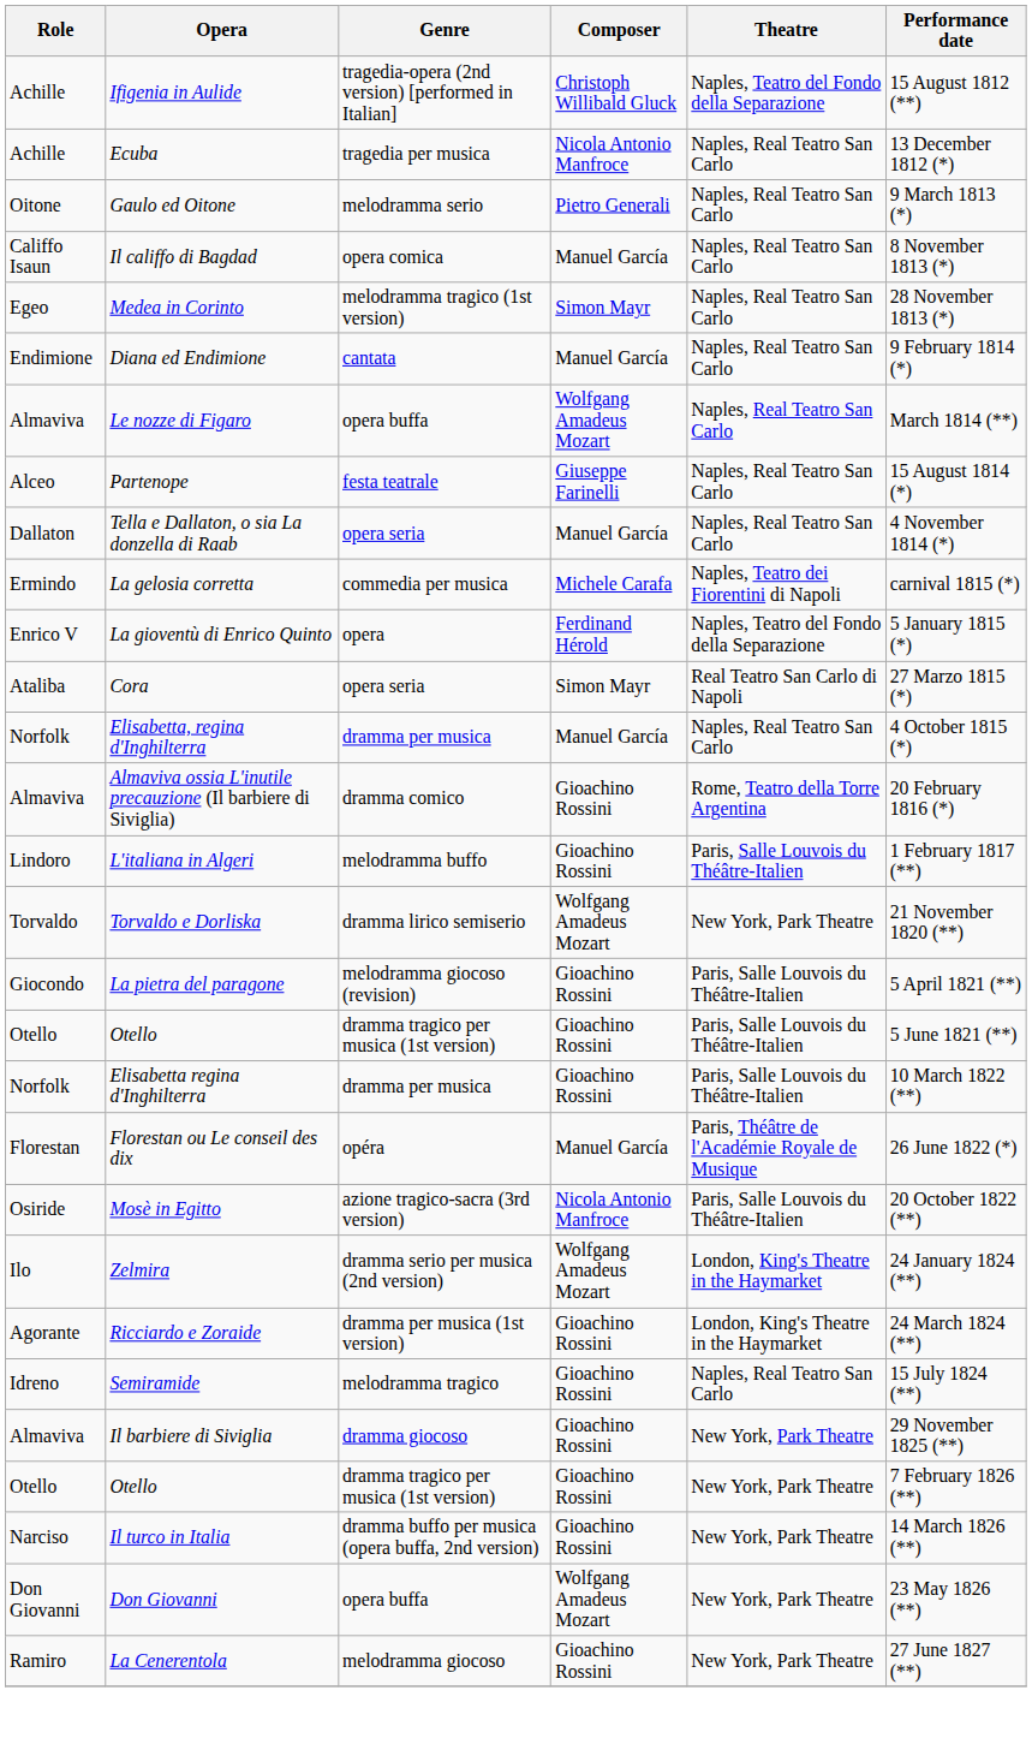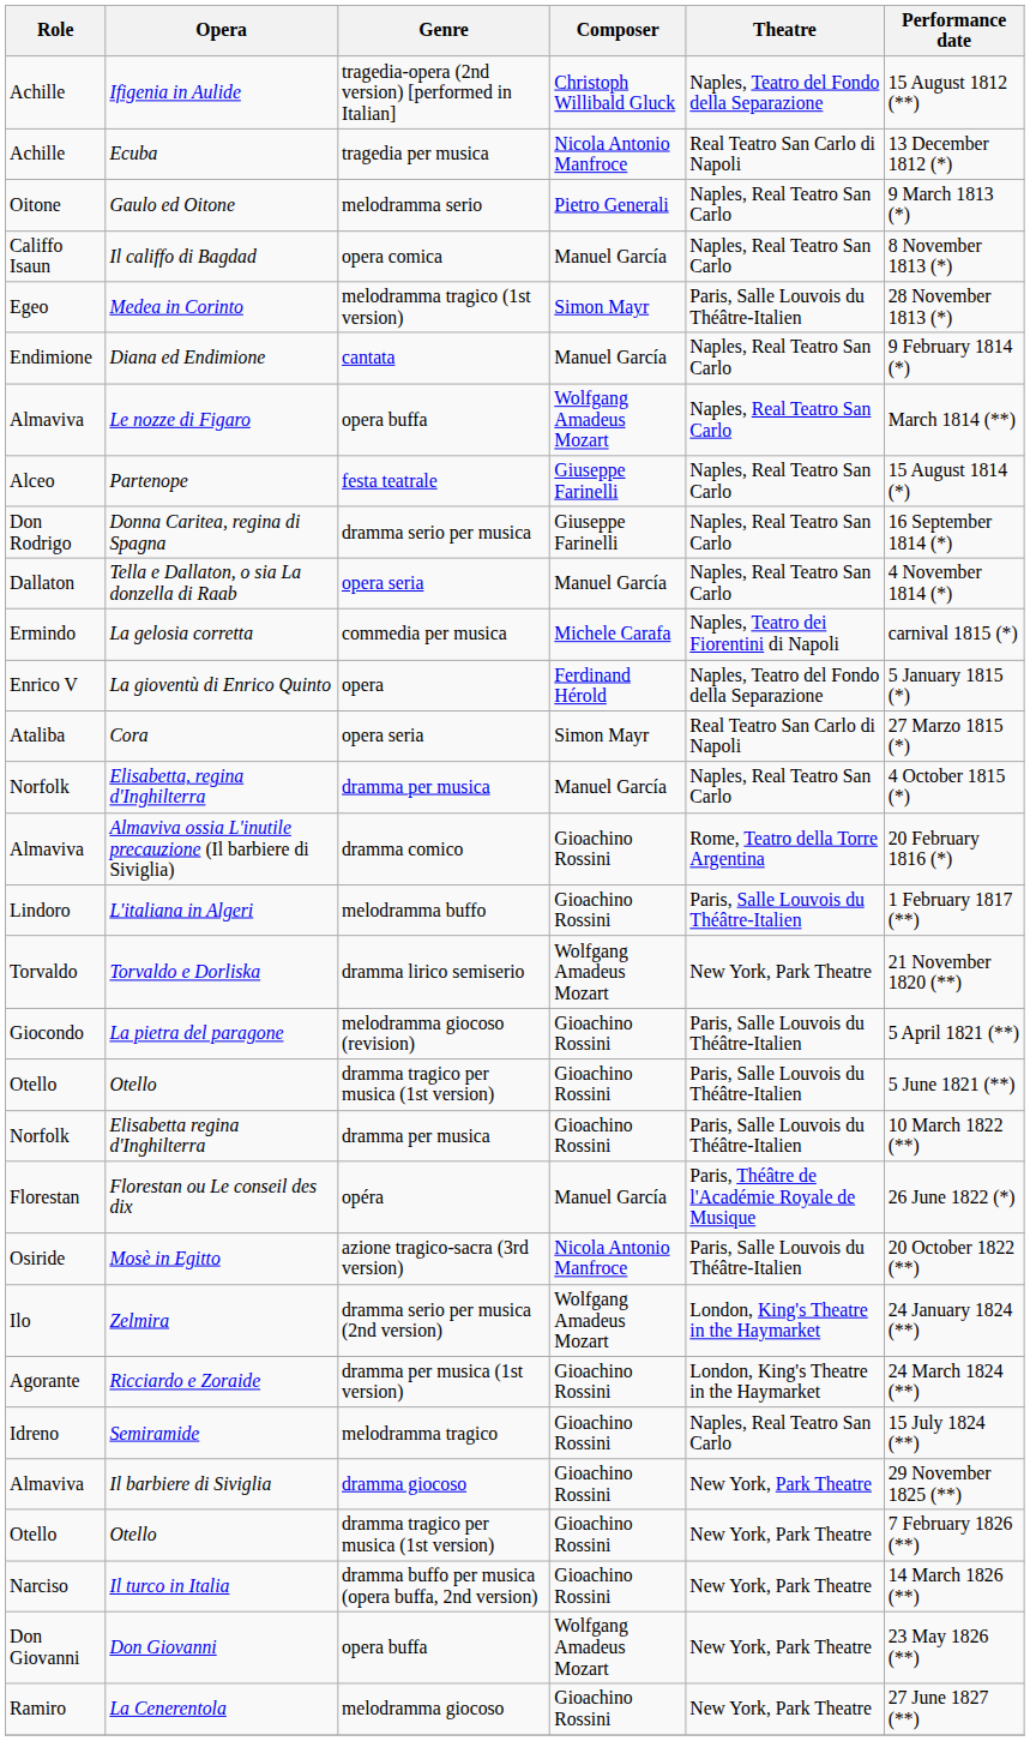 <table class="wikitable">
 <tr>
 <th>Role</th>
 <th>Opera</th>
 <th>Genre</th>
 <th>Composer</th>
 <th>Theatre</th>
 <th>Performance date</th>
 </tr>
 <tr>
 <td>Achille</td>
 <td><em><a href='#'>Ifigenia in Aulide</a></em></td>
 <td>tragedia-opera (2nd version) [performed in Italian]</td>
 <td><a href='#'>Christoph Willibald Gluck</a></td>
 <td>Naples,  <a href='#'>Teatro del Fondo della Separazione</a></td>
 <td>15 August 1812 (**)</td>
 </tr>
 <tr>
 <td>Achille</td>
 <td><em>Ecuba</em></td>
 <td>tragedia per musica</td>
 <td><a href='#'>Nicola Antonio Manfroce</a></td>
-<td>Naples,  Real Teatro San Carlo</td>
+<td>Real Teatro San Carlo di Napoli</td>
 <td>13 December 1812 (*)</td>
 </tr>
 <tr>
 <td>Oitone</td>
 <td><em>Gaulo ed Oitone</em></td>
 <td>melodramma serio</td>
 <td><a href='#'>Pietro Generali</a></td>
 <td>Naples,  Real Teatro San Carlo</td>
 <td>9 March 1813 (*)</td>
 </tr>
 <tr>
 <td>Califfo Isaun</td>
 <td><em>Il califfo di Bagdad</em></td>
 <td>opera comica</td>
 <td>Manuel García</td>
 <td>Naples,  Real Teatro San Carlo</td>
 <td>8 November 1813 (*)</td>
 </tr>
 <tr>
 <td>Egeo</td>
 <td><em><a href='#'>Medea in Corinto</a></em></td>
 <td>melodramma tragico (1st version)</td>
 <td><a href='#'>Simon Mayr</a></td>
-<td>Naples,  Real Teatro San Carlo</td>
+<td>Paris, Salle Louvois du Théâtre-Italien</td>
 <td>28 November 1813 (*)</td>
 </tr>
 <tr>
 <td>Endimione</td>
 <td><em>Diana ed Endimione</em></td>
 <td><a href='#'>cantata</a></td>
 <td>Manuel García</td>
 <td>Naples,  Real Teatro San Carlo</td>
 <td>9 February 1814 (*)</td>
 </tr>
 <tr>
 <td>Almaviva</td>
 <td><em><a href='#'>Le nozze di Figaro</a></em></td>
 <td>opera buffa</td>
 <td><a href='#'>Wolfgang Amadeus Mozart</a></td>
 <td>Naples,  <a href='#'>Real Teatro San Carlo</a></td>
 <td>March 1814 (**)</td>
 </tr>
 <tr>
 <td>Alceo</td>
 <td><em>Partenope</em></td>
 <td><a href='#'>festa teatrale</a></td>
 <td><a href='#'>Giuseppe Farinelli</a></td>
 <td>Naples,  Real Teatro San Carlo</td>
 <td>15 August 1814 (*)</td>
+</tr>
+<tr>
+<td>Don Rodrigo</td>
+<td><em>Donna Caritea, regina di Spagna</em></td>
+<td>dramma serio per musica</td>
+<td>Giuseppe Farinelli</td>
+<td>Naples,  Real Teatro San Carlo</td>
+<td>16 September 1814 (*)</td>
 </tr>
 <tr>
 <td>Dallaton</td>
 <td><em>Tella e Dallaton, o sia La donzella di Raab</em></td>
 <td><a href='#'>opera seria</a></td>
 <td>Manuel García</td>
 <td>Naples,  Real Teatro San Carlo</td>
 <td>4 November 1814 (*)</td>
 </tr>
 <tr>
 <td>Ermindo</td>
 <td><em>La gelosia corretta</em></td>
 <td>commedia per musica</td>
 <td><a href='#'>Michele Carafa</a></td>
 <td>Naples, <a href='#'>Teatro dei Fiorentini</a> di Napoli</td>
 <td>carnival 1815 (*)</td>
 </tr>
 <tr>
 <td>Enrico V</td>
 <td><em>La gioventù di Enrico Quinto</em></td>
 <td>opera</td>
 <td><a href='#'>Ferdinand Hérold</a></td>
 <td>Naples, Teatro del Fondo della Separazione</td>
 <td>5 January 1815 (*)</td>
 </tr>
 <tr>
 <td>Ataliba</td>
 <td><em>Cora</em></td>
 <td>opera seria</td>
 <td>Simon Mayr</td>
 <td>Real Teatro San Carlo di Napoli</td>
 <td>27 Marzo 1815 (*)</td>
 </tr>
 <tr>
 <td>Norfolk</td>
 <td><em><a href='#'>Elisabetta, regina d'Inghilterra</a></em></td>
 <td><a href='#'>dramma per musica</a></td>
 <td>Manuel García</td>
 <td>Naples,  Real Teatro San Carlo</td>
 <td>4 October 1815 (*)</td>
 </tr>
 <tr>
 <td>Almaviva</td>
 <td><em><a href='#'>Almaviva ossia L'inutile precauzione</a></em> (Il barbiere di Siviglia)</td>
 <td>dramma comico</td>
 <td>Gioachino Rossini</td>
 <td>Rome, <a href='#'>Teatro della Torre Argentina</a></td>
 <td>20 February 1816 (*)</td>
 </tr>
 <tr>
 <td>Lindoro</td>
 <td><em><a href='#'>L'italiana in Algeri</a></em></td>
 <td>melodramma buffo</td>
 <td>Gioachino Rossini</td>
 <td>Paris, <a href='#'>Salle Louvois du Théâtre-Italien</a></td>
 <td>1 February 1817 (**)</td>
 </tr>
 <tr>
 <td>Torvaldo</td>
 <td><em><a href='#'>Torvaldo e Dorliska</a></em></td>
 <td>dramma lirico semiserio</td>
 <td>Wolfgang Amadeus Mozart</td>
 <td>New York, Park Theatre</td>
 <td>21 November 1820 (**)</td>
 </tr>
 <tr>
 <td>Giocondo</td>
 <td><em><a href='#'>La pietra del paragone</a></em></td>
 <td>melodramma giocoso (revision)</td>
 <td>Gioachino Rossini</td>
 <td>Paris, Salle Louvois du Théâtre-Italien</td>
 <td>5 April 1821 (**)</td>
 </tr>
 <tr>
 <td>Otello</td>
 <td><em>Otello</em></td>
 <td>dramma tragico per musica (1st version)</td>
 <td>Gioachino Rossini</td>
 <td>Paris, Salle Louvois du Théâtre-Italien</td>
 <td>5 June 1821 (**)</td>
 </tr>
 <tr>
 <td>Norfolk</td>
 <td><em>Elisabetta regina d'Inghilterra</em></td>
 <td>dramma per musica</td>
 <td>Gioachino Rossini</td>
 <td>Paris, Salle Louvois du Théâtre-Italien</td>
 <td>10 March 1822 (**)</td>
 </tr>
 <tr>
 <td>Florestan</td>
 <td><em>Florestan ou Le conseil des dix</em></td>
 <td>opéra</td>
 <td>Manuel García</td>
 <td>Paris, <a href='#'>Théâtre de l'Académie Royale de Musique</a></td>
 <td>26 June 1822 (*)</td>
 </tr>
 <tr>
 <td>Osiride</td>
 <td><em><a href='#'>Mosè in Egitto</a></em></td>
 <td>azione tragico-sacra (3rd version)</td>
 <td><a href='#'>Nicola Antonio Manfroce</a></td>
 <td>Paris, Salle Louvois du Théâtre-Italien</td>
 <td>20 October 1822 (**)</td>
 </tr>
 <tr>
 <td>Ilo</td>
 <td><em><a href='#'>Zelmira</a></em></td>
 <td>dramma serio per musica (2nd version)</td>
 <td>Wolfgang Amadeus Mozart</td>
 <td>London, <a href='#'>King's Theatre in the Haymarket</a></td>
 <td>24 January 1824  (**)</td>
 </tr>
 <tr>
 <td>Agorante</td>
 <td><em><a href='#'>Ricciardo e Zoraide</a></em></td>
 <td>dramma per musica (1st version)</td>
 <td>Gioachino Rossini</td>
 <td>London, King's Theatre in the Haymarket</td>
 <td>24 March 1824 (**)</td>
 </tr>
 <tr>
 <td>Idreno</td>
 <td><em><a href='#'>Semiramide</a></em></td>
 <td>melodramma tragico</td>
 <td>Gioachino Rossini</td>
 <td>Naples,  Real Teatro San Carlo</td>
 <td>15 July 1824 (**)</td>
 </tr>
 <tr>
 <td>Almaviva</td>
 <td><em>Il barbiere di Siviglia</em></td>
 <td><a href='#'>dramma giocoso</a></td>
 <td>Gioachino Rossini</td>
 <td>New York, <a href='#'>Park Theatre</a></td>
 <td>29 November 1825 (**)</td>
 </tr>
 <tr>
 <td>Otello</td>
 <td><em>Otello</em></td>
 <td>dramma tragico per musica (1st version)</td>
 <td>Gioachino Rossini</td>
 <td>New York, Park Theatre</td>
 <td>7 February 1826 (**)</td>
 </tr>
 <tr>
 <td>Narciso</td>
 <td><em><a href='#'>Il turco in Italia</a></em></td>
 <td>dramma buffo per musica (opera buffa, 2nd version)</td>
 <td>Gioachino Rossini</td>
 <td>New York, Park Theatre</td>
 <td>14 March 1826 (**)</td>
 </tr>
 <tr>
 <td>Don Giovanni</td>
 <td><em><a href='#'>Don Giovanni</a></em></td>
 <td>opera buffa</td>
 <td>Wolfgang Amadeus Mozart</td>
 <td>New York, Park Theatre</td>
 <td>23 May 1826 (**)</td>
 </tr>
 <tr>
 <td>Ramiro</td>
 <td><em><a href='#'>La Cenerentola</a></em></td>
 <td>melodramma giocoso</td>
 <td>Gioachino Rossini</td>
 <td>New York, Park Theatre</td>
 <td>27 June 1827 (**)</td>
 </tr>
 <tr>
 </tr>
 </table>
